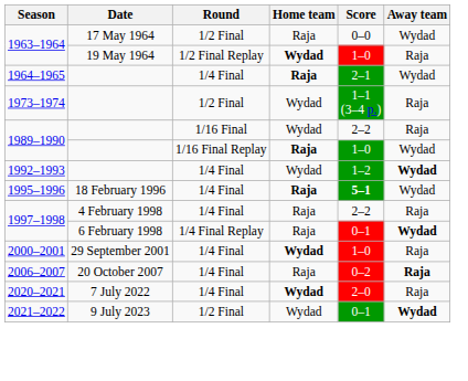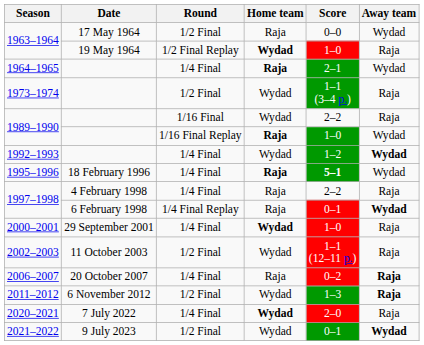 <table class="wikitable" style="text-align: center">
 <tr>
 <th>Season</th>
 <th>Date</th>
 <th>Round</th>
 <th>Home team</th>
 <th>Score</th>
 <th>Away team</th>
 </tr>
 <tr>
 <td rowspan="2"><a href='#'>1963–1964</a></td>
 <td>17 May 1964</td>
 <td>1/2 Final</td>
 <td>Raja</td>
 <td>0–0</td>
 <td>Wydad</td>
 </tr>
 <tr>
 <td>19 May 1964</td>
 <td>1/2 Final Replay</td>
 <td><strong>Wydad</strong></td>
 <td style="color:#ffffff; background:#FF0000;">1–0</td>
 <td>Raja</td>
 </tr>
 <tr>
 <td><a href='#'>1964–1965</a></td>
 <td></td>
 <td>1/4 Final</td>
 <td><strong>Raja</strong></td>
 <td style="color:#ffffff; background:#009900;">2–1</td>
 <td>Wydad</td>
 </tr>
 <tr>
 <td><a href='#'>1973–1974</a></td>
 <td></td>
 <td>1/2 Final</td>
 <td>Wydad</td>
 <td style="color:#ffffff; background:#009900;">1–1<br>(3–4 <a href='#'>p.</a>)</td>
 <td>Raja</td>
 </tr>
 <tr>
 <td rowspan=2><a href='#'>1989–1990</a></td>
 <td></td>
 <td>1/16 Final</td>
 <td>Wydad</td>
 <td>2–2</td>
 <td>Raja</td>
 </tr>
 <tr>
 <td></td>
 <td>1/16 Final Replay</td>
 <td><strong>Raja</strong></td>
 <td style="color:#ffffff; background:#009900;">1–0</td>
 <td>Wydad</td>
 </tr>
 <tr>
 <td><a href='#'>1992–1993</a></td>
 <td></td>
 <td>1/4 Final</td>
 <td>Wydad</td>
 <td style="color:#ffffff; background:#009900;">1–2</td>
 <td><strong>Wydad</strong></td>
 </tr>
 <tr>
 <td><a href='#'>1995–1996</a></td>
 <td>18 February 1996</td>
 <td>1/4 Final</td>
 <td><strong>Raja</strong></td>
 <td style="color:#ffffff; background:#009900;"><strong>5–1</strong></td>
 <td>Wydad</td>
 </tr>
 <tr>
 <td rowspan=2><a href='#'>1997–1998</a></td>
 <td>4 February 1998</td>
 <td>1/4 Final</td>
 <td>Raja</td>
 <td>2–2</td>
 <td>Raja</td>
 </tr>
 <tr>
 <td>6 February 1998</td>
 <td>1/4 Final Replay</td>
 <td>Raja</td>
 <td style="color:#ffffff; background:#FF0000;">0–1</td>
 <td><strong>Wydad</strong></td>
 </tr>
 <tr>
 <td><a href='#'>2000–2001</a></td>
 <td>29 September 2001</td>
 <td>1/4 Final</td>
 <td><strong>Wydad</strong></td>
 <td style="color:#ffffff; background:#FF0000;">1–0</td>
 <td>Raja</td>
 </tr>
 <tr>
+<td><a href='#'>2002–2003</a></td>
+<td>11 October 2003</td>
+<td>1/2 Final</td>
+<td>Wydad</td>
+<td style="color:#ffffff; background:#FF0000;">1–1<br>(12–11 <a href='#'>p.</a>)</td>
+<td>Raja</td>
+</tr>
+<tr>
 <td><a href='#'>2006–2007</a></td>
 <td>20 October 2007</td>
 <td>1/4 Final</td>
 <td>Raja</td>
 <td style="color:#ffffff; background:#FF0000;">0–2</td>
+<td><strong>Raja</strong></td>
+</tr>
+<tr>
+<td><a href='#'>2011–2012</a></td>
+<td>6 November 2012</td>
+<td>1/2 Final</td>
+<td>Wydad</td>
+<td style="color:#ffffff; background:#009900;">1–3</td>
 <td><strong>Raja</strong></td>
 </tr>
 <tr>
 <td><a href='#'>2020–2021</a></td>
 <td>7 July 2022</td>
 <td>1/4 Final</td>
 <td><strong>Wydad</strong></td>
 <td style="color:#ffffff; background:#FF0000;">2–0</td>
 <td>Raja</td>
 </tr>
 <tr>
 <td><a href='#'>2021–2022</a></td>
 <td>9 July 2023</td>
 <td>1/2 Final</td>
 <td>Wydad</td>
 <td style="color:#ffffff; background:#009900;">0–1</td>
 <td><strong>Wydad</strong></td>
 </tr>
 </table>
